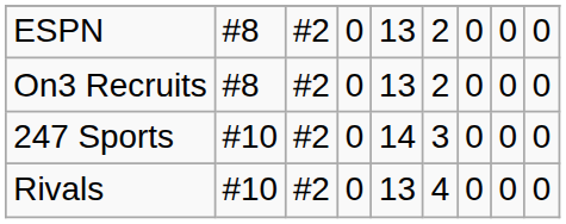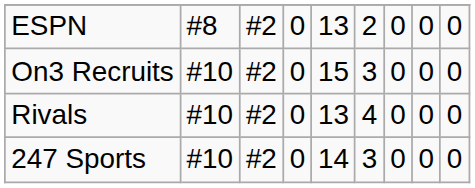 <table class="wikitable">
 <tr>
 </tr>
 <tr>
 <td>ESPN </td>
 <td>#8</td>
 <td>#2</td>
 <td>0</td>
 <td>13</td>
 <td>2</td>
 <td>0</td>
 <td>0</td>
 <td>0</td>
 </tr>
 <tr>
 <td>On3 Recruits </td>
-<td>#8</td>
-<td>#2</td>
-<td>0</td>
-<td>13</td>
-<td>2</td>
-<td>0</td>
-<td>0</td>
-<td>0</td>
-</tr>
-<tr>
-<td>247 Sports </td>
 <td>#10</td>
 <td>#2</td>
 <td>0</td>
-<td>14</td>
+<td>15</td>
 <td>3</td>
 <td>0</td>
 <td>0</td>
 <td>0</td>
 </tr>
 <tr>
 <td>Rivals </td>
 <td>#10</td>
 <td>#2</td>
 <td>0</td>
 <td>13</td>
 <td>4</td>
 <td>0</td>
 <td>0</td>
 <td>0</td>
 </tr>
+<tr>
+<td>247 Sports </td>
+<td>#10</td>
+<td>#2</td>
+<td>0</td>
+<td>14</td>
+<td>3</td>
+<td>0</td>
+<td>0</td>
+<td>0</td>
+</tr>
 </table>
